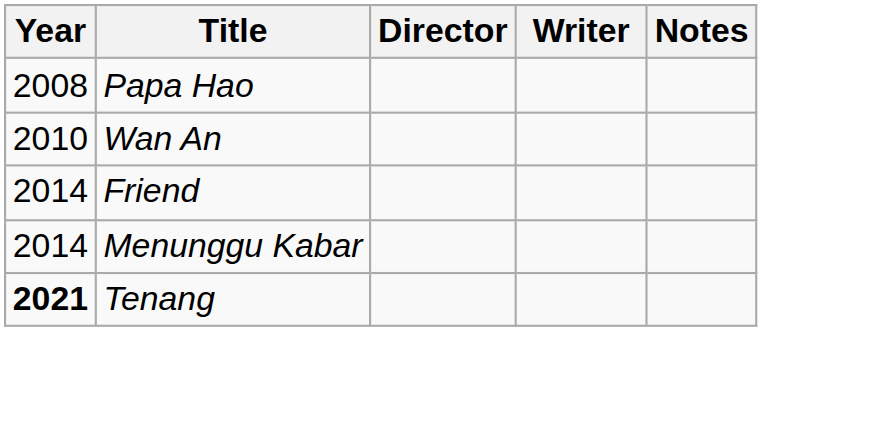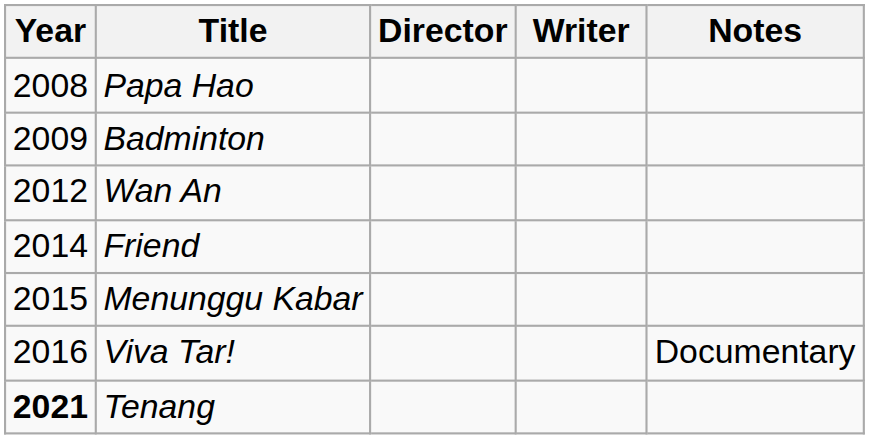 <table class="wikitable">
 <tr>
 <th>Year</th>
 <th>Title</th>
 <th width=55>Director</th>
 <th width=55>Writer</th>
 <th>Notes</th>
 </tr>
 <tr>
 <td>2008</td>
 <td><em>Papa Hao</em></td>
 <td></td>
 <td></td>
 <td></td>
 </tr>
 <tr>
-<td>2010</td>
+<td>2009</td>
+<td><em>Badminton</em></td>
+<td></td>
+<td></td>
+<td></td>
+</tr>
+<tr>
+<td>2012</td>
 <td><em>Wan An</em></td>
 <td></td>
 <td></td>
 <td></td>
 </tr>
 <tr>
 <td>2014</td>
 <td><em>Friend</em></td>
 <td></td>
 <td></td>
 <td></td>
 </tr>
 <tr>
-<td>2014</td>
+<td>2015</td>
 <td><em>Menunggu Kabar</em></td>
 <td></td>
 <td></td>
 <td></td>
+</tr>
+<tr>
+<td>2016</td>
+<td><em>Viva Tar!</em></td>
+<td></td>
+<td></td>
+<td>Documentary</td>
 </tr>
 <tr>
 <td><strong>2021</strong></td>
 <td><em>Tenang</em></td>
 <td></td>
 <td></td>
 <td></td>
 </tr>
 </table>
